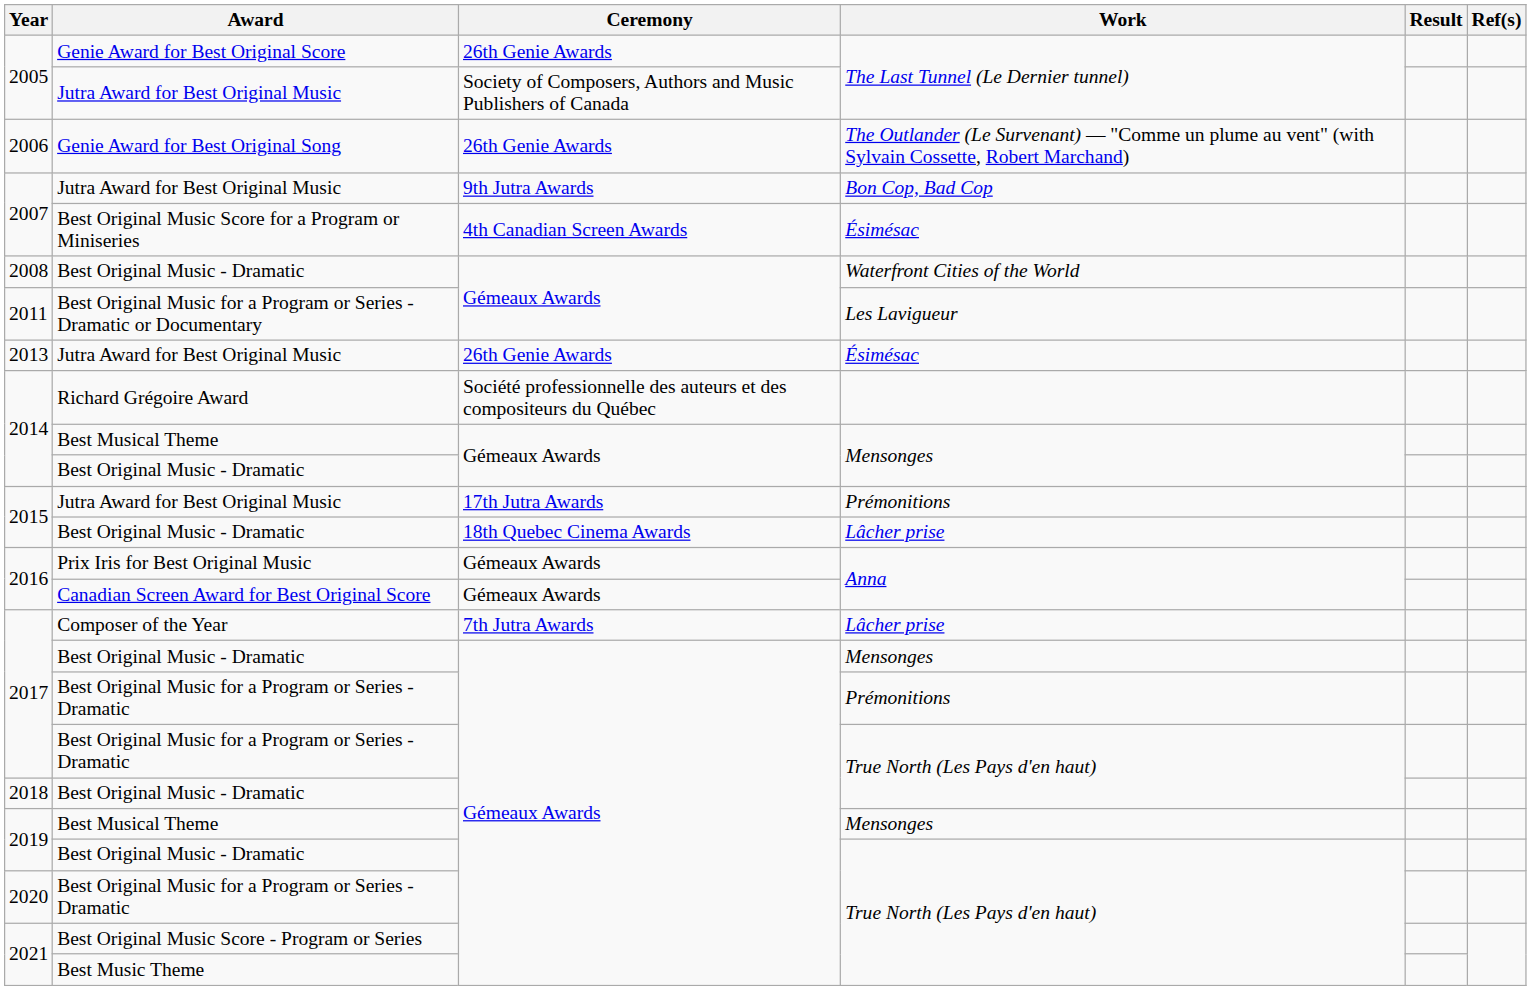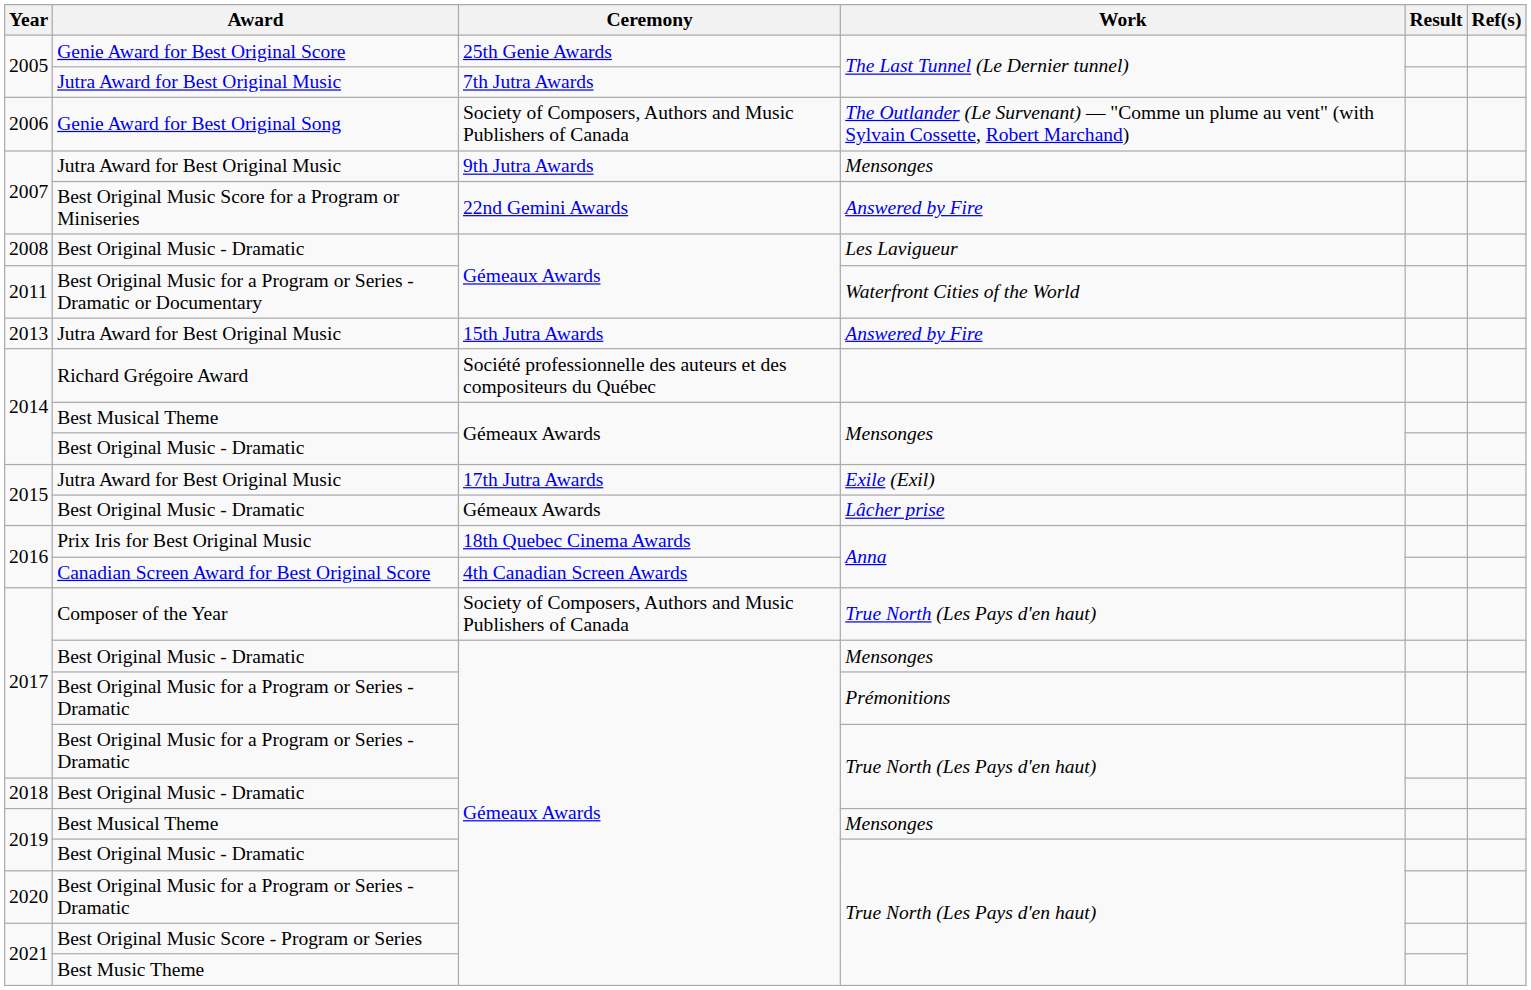 <table class="wikitable plainrowheaders sortable">
 <tr>
 <th>Year</th>
 <th>Award</th>
 <th>Ceremony</th>
 <th>Work</th>
 <th>Result</th>
 <th>Ref(s)</th>
 </tr>
 <tr>
 <td rowspan=2>2005</td>
 <td><a href='#'>Genie Award for Best Original Score</a></td>
-<td><a href='#'>26th Genie Awards</a></td>
+<td><a href='#'>25th Genie Awards</a></td>
 <td rowspan=2><em><a href='#'>The Last Tunnel</a> (Le Dernier tunnel)</em></td>
 <td></td>
 <td></td>
 </tr>
 <tr>
 <td><a href='#'>Jutra Award for Best Original Music</a></td>
-<td>Society of Composers, Authors and Music Publishers of Canada</td>
+<td><a href='#'>7th Jutra Awards</a></td>
 <td></td>
 <td></td>
 </tr>
 <tr>
 <td>2006</td>
 <td><a href='#'>Genie Award for Best Original Song</a></td>
-<td><a href='#'>26th Genie Awards</a></td>
+<td>Society of Composers, Authors and Music Publishers of Canada</td>
 <td><em><a href='#'>The Outlander</a> (Le Survenant)</em> — "Comme un plume au vent" (with <a href='#'>Sylvain Cossette</a>, <a href='#'>Robert Marchand</a>)</td>
 <td></td>
 <td></td>
 </tr>
 <tr>
 <td rowspan=2>2007</td>
 <td>Jutra Award for Best Original Music</td>
 <td><a href='#'>9th Jutra Awards</a></td>
-<td><em><a href='#'>Bon Cop, Bad Cop</a></em></td>
+<td><em>Mensonges</em></td>
 <td></td>
 <td></td>
 </tr>
 <tr>
 <td>Best Original Music Score for a Program or Miniseries</td>
-<td><a href='#'>4th Canadian Screen Awards</a></td>
-<td><em><a href='#'>Ésimésac</a></em></td>
+<td><a href='#'>22nd Gemini Awards</a></td>
+<td><em><a href='#'>Answered by Fire</a></em></td>
 <td></td>
 <td></td>
 </tr>
 <tr>
 <td>2008</td>
 <td>Best Original Music - Dramatic</td>
 <td rowspan=2><a href='#'>Gémeaux Awards</a></td>
-<td><em>Waterfront Cities of the World</em></td>
+<td><em>Les Lavigueur</em></td>
 <td></td>
 <td></td>
 </tr>
 <tr>
 <td>2011</td>
 <td>Best Original Music for a Program or Series - Dramatic or Documentary</td>
-<td><em>Les Lavigueur</em></td>
+<td><em>Waterfront Cities of the World</em></td>
 <td></td>
 <td></td>
 </tr>
 <tr>
 <td>2013</td>
 <td>Jutra Award for Best Original Music</td>
-<td><a href='#'>26th Genie Awards</a></td>
-<td><em><a href='#'>Ésimésac</a></em></td>
+<td><a href='#'>15th Jutra Awards</a></td>
+<td><em><a href='#'>Answered by Fire</a></em></td>
 <td></td>
 <td></td>
 </tr>
 <tr>
 <td rowspan=3>2014</td>
 <td>Richard Grégoire Award</td>
 <td>Société professionnelle des auteurs et des compositeurs du Québec</td>
 <td></td>
 <td></td>
 <td></td>
 </tr>
 <tr>
 <td>Best Musical Theme</td>
 <td rowspan=2>Gémeaux Awards</td>
 <td rowspan=2><em>Mensonges</em></td>
 <td></td>
 <td></td>
 </tr>
 <tr>
 <td>Best Original Music - Dramatic</td>
 <td></td>
 <td></td>
 </tr>
 <tr>
 <td rowspan=2>2015</td>
 <td>Jutra Award for Best Original Music</td>
 <td><a href='#'>17th Jutra Awards</a></td>
-<td><em>Prémonitions</em></td>
+<td><em><a href='#'>Exile</a> (Exil)</em></td>
 <td></td>
 <td></td>
 </tr>
 <tr>
 <td>Best Original Music - Dramatic</td>
-<td><a href='#'>18th Quebec Cinema Awards</a></td>
+<td>Gémeaux Awards</td>
 <td><em><a href='#'>Lâcher prise</a></em></td>
 <td></td>
 <td></td>
 </tr>
 <tr>
 <td rowspan=2>2016</td>
 <td>Prix Iris for Best Original Music</td>
-<td>Gémeaux Awards</td>
+<td><a href='#'>18th Quebec Cinema Awards</a></td>
 <td rowspan=2><em><a href='#'>Anna</a></em></td>
 <td></td>
 <td></td>
 </tr>
 <tr>
 <td><a href='#'>Canadian Screen Award for Best Original Score</a></td>
-<td>Gémeaux Awards</td>
+<td><a href='#'>4th Canadian Screen Awards</a></td>
 <td></td>
 <td></td>
 </tr>
 <tr>
 <td rowspan=4>2017</td>
 <td>Composer of the Year</td>
-<td><a href='#'>7th Jutra Awards</a></td>
-<td><em><a href='#'>Lâcher prise</a></em></td>
+<td>Society of Composers, Authors and Music Publishers of Canada</td>
+<td><em><a href='#'>True North</a> (Les Pays d'en haut)</em></td>
 <td></td>
 <td></td>
 </tr>
 <tr>
 <td>Best Original Music - Dramatic</td>
 <td rowspan=9><a href='#'>Gémeaux Awards</a></td>
 <td><em>Mensonges</em></td>
 <td></td>
 <td></td>
 </tr>
 <tr>
 <td>Best Original Music for a Program or Series - Dramatic</td>
 <td><em>Prémonitions</em></td>
 <td></td>
 <td></td>
 </tr>
 <tr>
 <td>Best Original Music for a Program or Series - Dramatic</td>
 <td rowspan=2><em>True North (Les Pays d'en haut)</em></td>
 <td></td>
 <td></td>
 </tr>
 <tr>
 <td>2018</td>
 <td>Best Original Music - Dramatic</td>
 <td></td>
 <td></td>
 </tr>
 <tr>
 <td rowspan=2>2019</td>
 <td>Best Musical Theme</td>
 <td><em>Mensonges</em></td>
 <td></td>
 <td></td>
 </tr>
 <tr>
 <td>Best Original Music - Dramatic</td>
 <td rowspan=4><em>True North (Les Pays d'en haut)</em></td>
 <td></td>
 <td></td>
 </tr>
 <tr>
 <td>2020</td>
 <td>Best Original Music for a Program or Series - Dramatic</td>
 <td></td>
 <td></td>
 </tr>
 <tr>
 <td rowspan=2>2021</td>
 <td>Best Original Music Score - Program or Series</td>
 <td></td>
 <td rowspan=2></td>
 </tr>
 <tr>
 <td>Best Music Theme</td>
 <td></td>
 </tr>
 </table>
